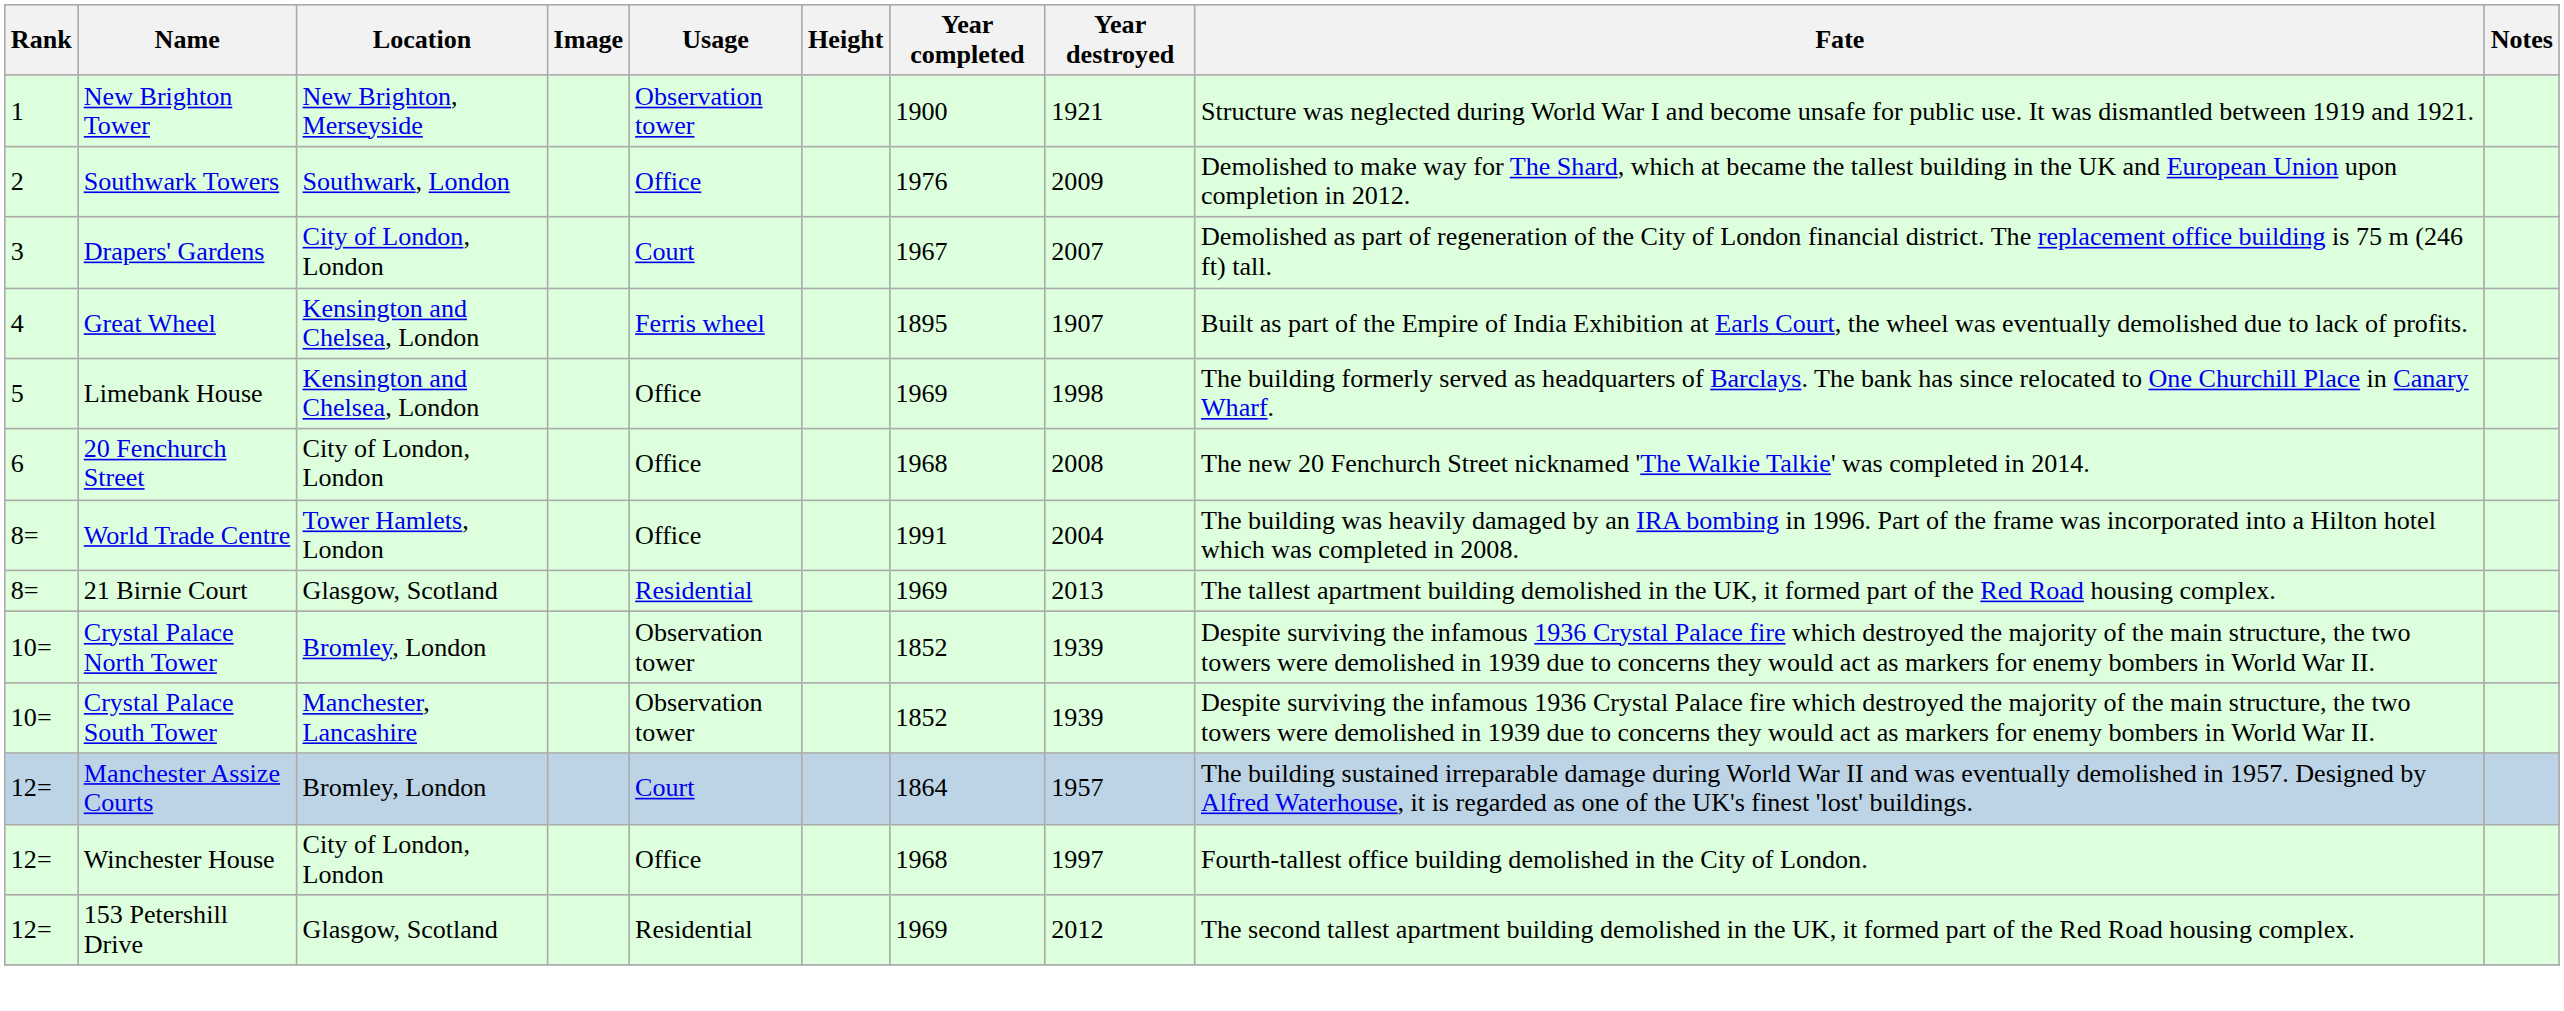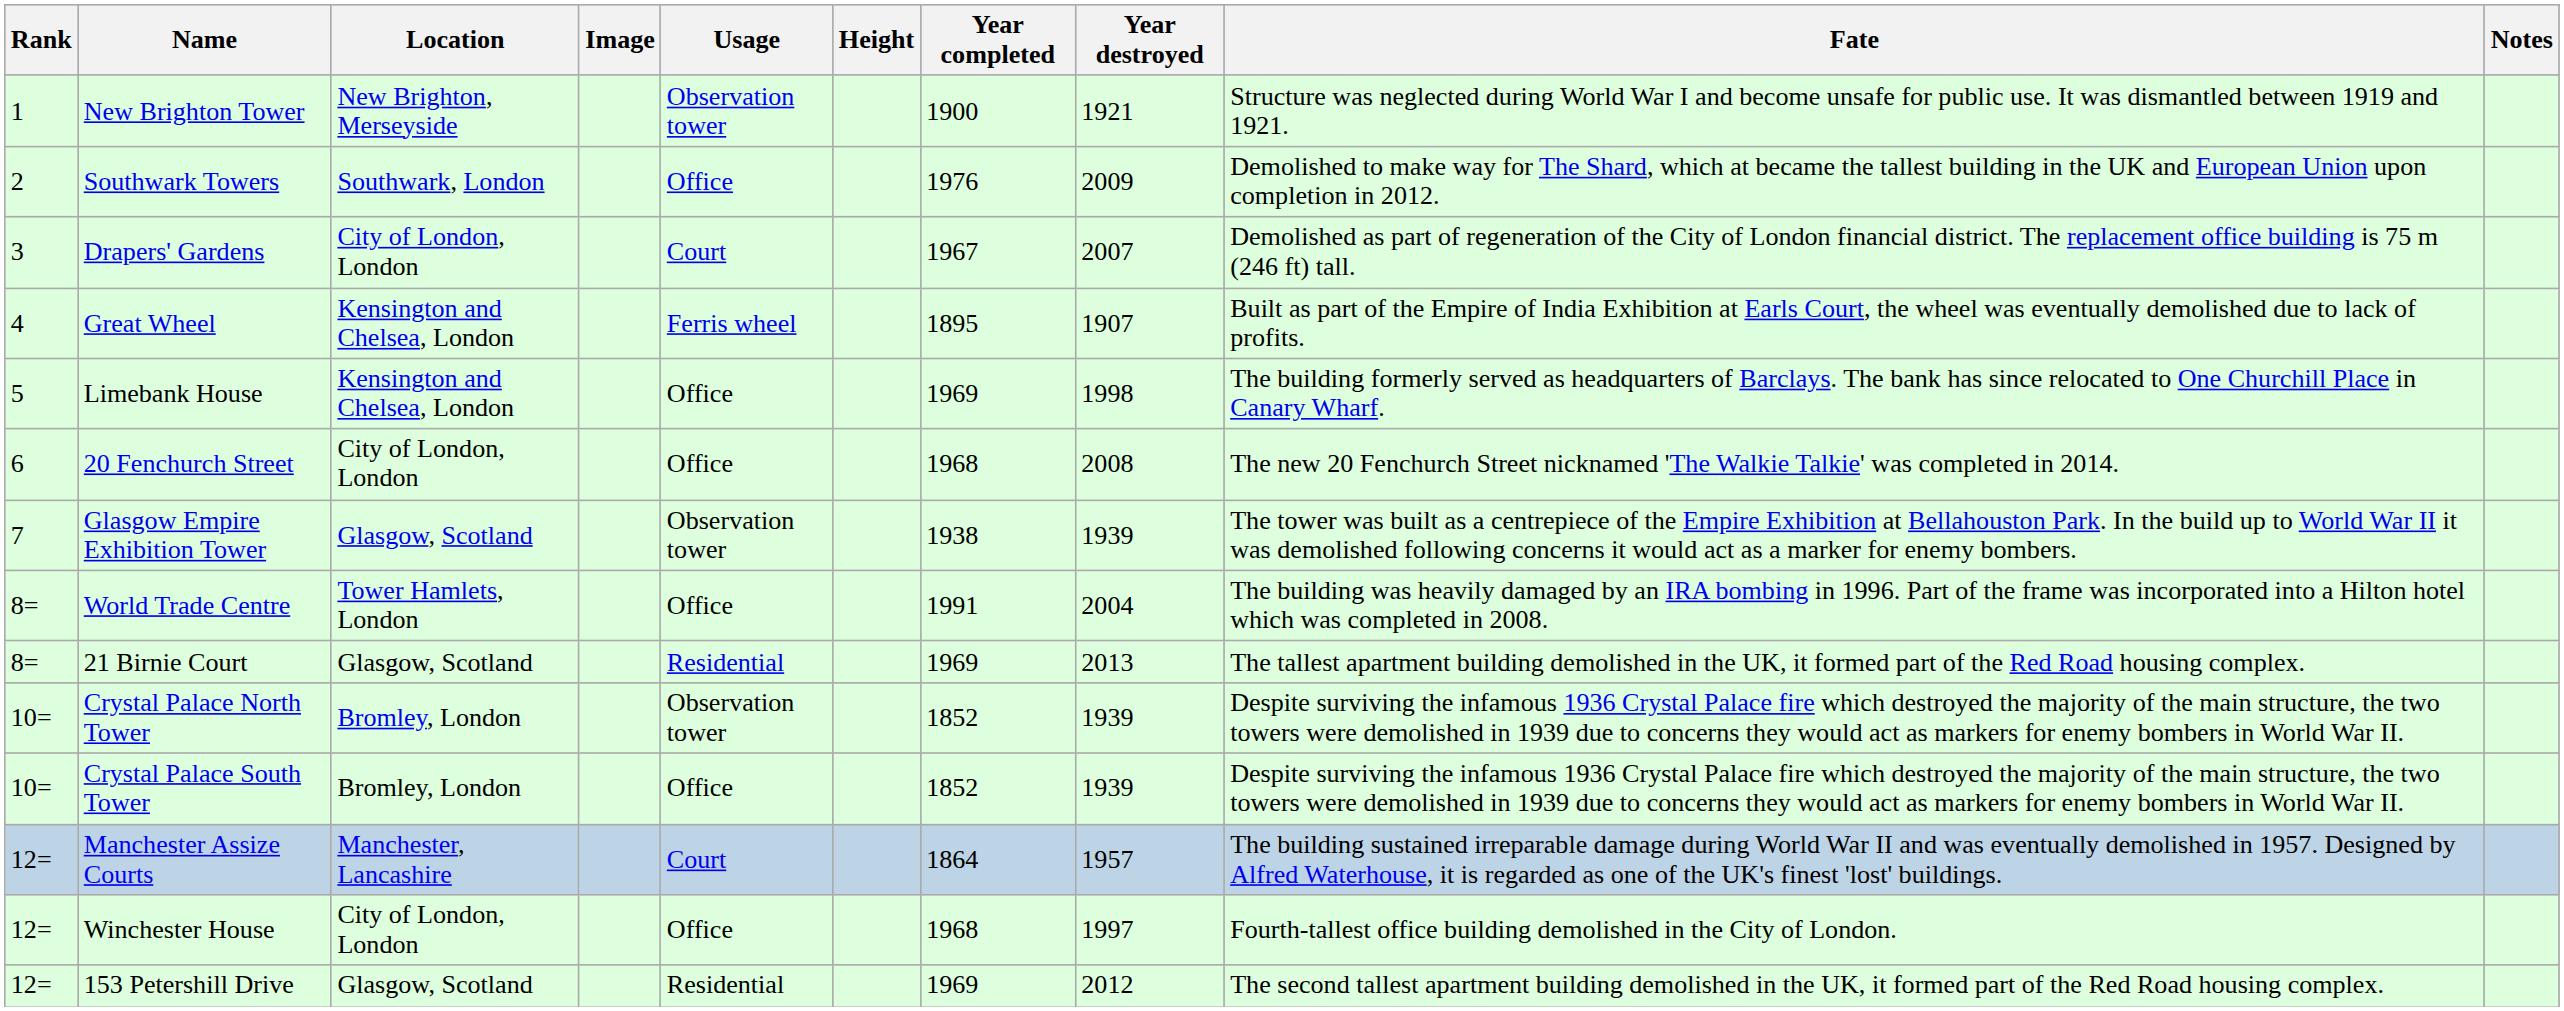 <table class="wikitable sortable">
 <tr>
 <th>Rank<br></th>
 <th>Name<br></th>
 <th>Location<br></th>
 <th>Image<br></th>
 <th>Usage<br></th>
 <th>Height<br></th>
 <th>Year completed<br></th>
 <th>Year destroyed<br></th>
 <th class="unsortable">Fate<br></th>
 <th class="unsortable">Notes</th>
 </tr>
 <tr bgcolor="#ddffdd">
 <td>1</td>
 <td><a href='#'>New Brighton Tower</a></td>
 <td><a href='#'>New Brighton</a>, <a href='#'>Merseyside</a></td>
 <td></td>
 <td><a href='#'>Observation tower</a></td>
 <td></td>
 <td>1900</td>
 <td>1921</td>
 <td>Structure was neglected during World War I and become unsafe for public use. It was dismantled between 1919 and 1921.</td>
 <td></td>
 </tr>
 <tr bgcolor="#ddffdd">
 <td>2</td>
 <td><a href='#'>Southwark Towers</a></td>
 <td><a href='#'>Southwark</a>, <a href='#'>London</a></td>
 <td></td>
 <td><a href='#'>Office</a></td>
 <td></td>
 <td>1976</td>
 <td>2009</td>
 <td>Demolished to make way for <a href='#'>The Shard</a>, which at  became the tallest building in the UK and <a href='#'>European Union</a> upon completion in 2012.</td>
 <td></td>
 </tr>
 <tr bgcolor="#ddffdd">
 <td>3</td>
 <td><a href='#'>Drapers' Gardens</a></td>
 <td><a href='#'>City of London</a>, London</td>
 <td></td>
 <td><a href='#'>Court</a></td>
 <td></td>
 <td>1967</td>
 <td>2007</td>
 <td>Demolished as part of regeneration of the City of London financial district. The <a href='#'>replacement office building</a> is 75 m (246 ft) tall.</td>
 <td></td>
 </tr>
 <tr bgcolor="#ddffdd">
 <td>4</td>
 <td><a href='#'>Great Wheel</a></td>
 <td><a href='#'>Kensington and Chelsea</a>, London</td>
 <td></td>
 <td><a href='#'>Ferris wheel</a></td>
 <td></td>
 <td>1895</td>
 <td>1907</td>
 <td>Built as part of the Empire of India Exhibition at <a href='#'>Earls Court</a>, the wheel was eventually demolished due to lack of profits.</td>
 <td></td>
 </tr>
 <tr bgcolor="#ddffdd">
 <td>5</td>
 <td>Limebank House</td>
 <td><a href='#'>Kensington and Chelsea</a>, London</td>
 <td></td>
 <td>Office</td>
 <td></td>
 <td>1969</td>
 <td>1998</td>
 <td>The building formerly served as  headquarters of <a href='#'>Barclays</a>. The bank has since relocated to <a href='#'>One Churchill Place</a> in <a href='#'>Canary Wharf</a>.</td>
 <td></td>
 </tr>
 <tr bgcolor="#ddffdd">
 <td>6</td>
 <td><a href='#'>20 Fenchurch Street</a></td>
 <td>City of London, London</td>
 <td></td>
 <td>Office</td>
 <td></td>
 <td>1968</td>
 <td>2008</td>
 <td>The new  20 Fenchurch Street nicknamed '<a href='#'>The Walkie Talkie</a>' was completed in 2014.</td>
 <td></td>
 </tr>
 <tr bgcolor="#ddffdd">
+<td>7</td>
+<td><a href='#'>Glasgow Empire Exhibition Tower</a></td>
+<td><a href='#'>Glasgow</a>, <a href='#'>Scotland</a></td>
+<td></td>
+<td>Observation tower</td>
+<td></td>
+<td>1938</td>
+<td>1939</td>
+<td>The tower was built as a centrepiece of the <a href='#'>Empire Exhibition</a> at <a href='#'>Bellahouston Park</a>. In the build up to <a href='#'>World War II</a> it was demolished following concerns it would act as a marker for enemy bombers.</td>
+<td></td>
+</tr>
+<tr bgcolor="#ddffdd">
 <td>8=</td>
 <td><a href='#'>World Trade Centre</a></td>
 <td><a href='#'>Tower Hamlets</a>, London</td>
 <td></td>
 <td>Office</td>
 <td></td>
 <td>1991</td>
 <td>2004</td>
 <td>The building was heavily damaged by an <a href='#'>IRA bombing</a> in 1996. Part of the frame was incorporated into a Hilton hotel which was completed in 2008.</td>
 <td></td>
 </tr>
 <tr bgcolor="#ddffdd">
 <td>8=</td>
 <td>21 Birnie Court</td>
 <td>Glasgow, Scotland</td>
 <td></td>
 <td><a href='#'>Residential</a></td>
 <td></td>
 <td>1969</td>
 <td>2013</td>
 <td>The tallest apartment building demolished in the UK, it formed part of the <a href='#'>Red Road</a> housing complex.</td>
 <td></td>
 </tr>
 <tr bgcolor="#ddffdd">
 <td>10=</td>
 <td><a href='#'>Crystal Palace North Tower</a></td>
 <td><a href='#'>Bromley</a>, London</td>
 <td></td>
 <td>Observation tower</td>
 <td></td>
 <td>1852</td>
 <td>1939</td>
 <td>Despite surviving the infamous <a href='#'>1936 Crystal Palace fire</a> which destroyed the majority of the main structure, the two towers were demolished in 1939 due to concerns they would act as markers for enemy bombers in World War II.</td>
 <td></td>
 </tr>
 <tr bgcolor="#ddffdd">
 <td>10=</td>
 <td><a href='#'>Crystal Palace South Tower</a></td>
-<td><a href='#'>Manchester</a>, <a href='#'>Lancashire</a></td>
+<td>Bromley, London</td>
 <td></td>
-<td>Observation tower</td>
+<td>Office</td>
 <td></td>
 <td>1852</td>
 <td>1939</td>
 <td>Despite surviving the infamous 1936 Crystal Palace fire which destroyed the majority of the main structure, the two towers were demolished in 1939 due to concerns they would act as markers for enemy bombers in World War II.</td>
 <td></td>
 </tr>
 <tr bgcolor="#BCD4E6">
 <td>12=</td>
 <td><a href='#'>Manchester Assize Courts</a></td>
-<td>Bromley, London</td>
+<td><a href='#'>Manchester</a>, <a href='#'>Lancashire</a></td>
 <td></td>
 <td><a href='#'>Court</a></td>
 <td></td>
 <td>1864</td>
 <td>1957</td>
 <td>The building sustained irreparable damage during World War II and was eventually demolished in 1957. Designed by <a href='#'>Alfred Waterhouse</a>, it is regarded as one of the UK's finest 'lost' buildings.</td>
 <td></td>
 </tr>
 <tr bgcolor="#ddffdd">
 <td>12=</td>
 <td>Winchester House</td>
 <td>City of London, London</td>
 <td></td>
 <td>Office</td>
 <td></td>
 <td>1968</td>
 <td>1997</td>
 <td>Fourth-tallest office building demolished in the City of London.</td>
 <td></td>
 </tr>
 <tr bgcolor="#ddffdd">
 <td>12=</td>
 <td>153 Petershill Drive</td>
 <td>Glasgow, Scotland</td>
 <td></td>
 <td>Residential</td>
 <td></td>
 <td>1969</td>
 <td>2012</td>
 <td>The second tallest apartment building demolished in the UK, it formed part of the Red Road housing complex.</td>
 <td></td>
 </tr>
 </table>
